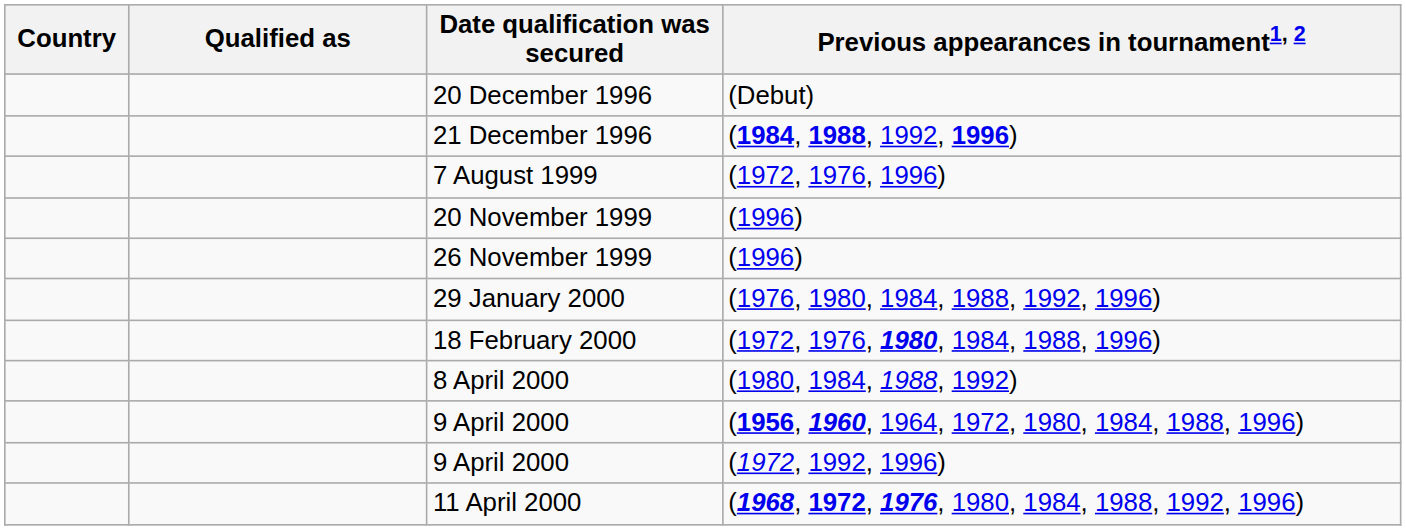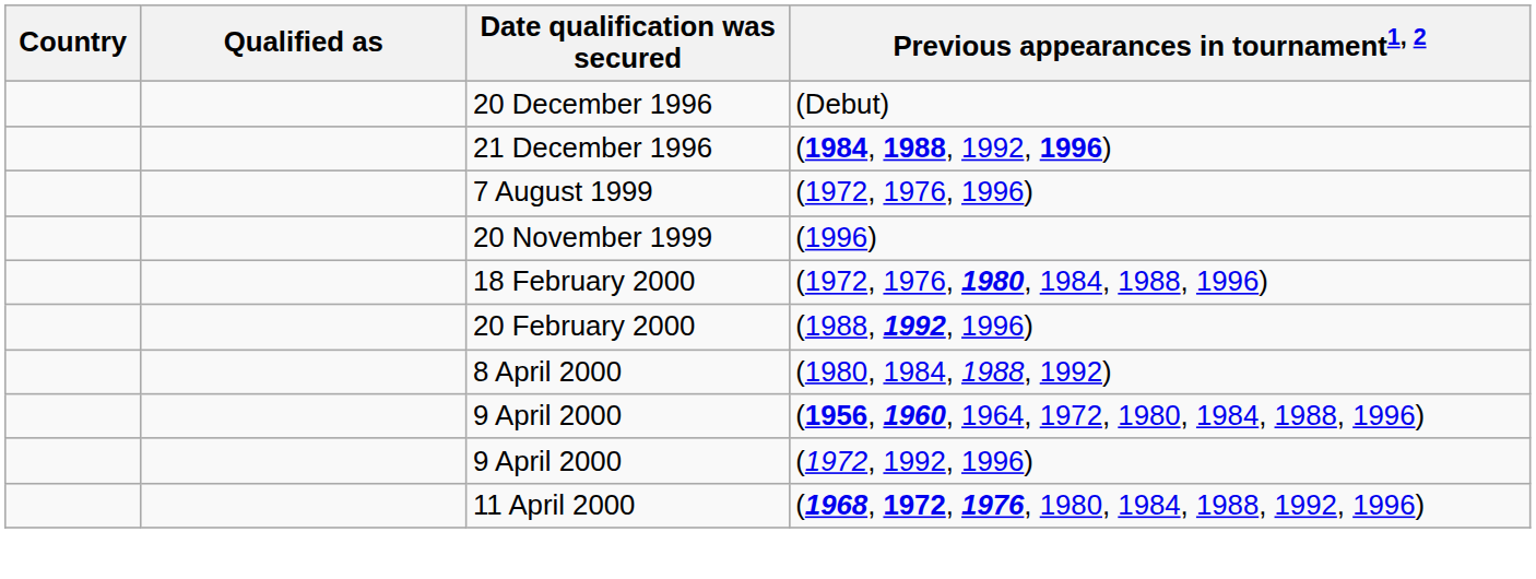 <table class="wikitable sortable">
 <tr>
 <th style="width:1%;">Country</th>
 <th style="width:11%;">Qualified as</th>
 <th style="width:10%;">Date qualification was secured</th>
 <th style="width:25%;">Previous appearances in tournament<sup><a href='#'>1</a>, <a href='#'>2</a></sup></th>
 </tr>
 <tr>
 <td></td>
 <td></td>
 <td>20 December 1996</td>
 <td> (Debut)</td>
 </tr>
 <tr>
 <td></td>
 <td></td>
 <td>21 December 1996</td>
 <td> (<strong><a href='#'>1984</a></strong>, <strong><a href='#'>1988</a></strong>, <a href='#'>1992</a>, <strong><a href='#'>1996</a></strong>)</td>
 </tr>
 <tr>
 <td></td>
 <td></td>
 <td>7 August 1999</td>
 <td> (<a href='#'>1972</a>, <a href='#'>1976</a>, <a href='#'>1996</a>)</td>
 </tr>
 <tr>
 <td></td>
 <td></td>
 <td>20 November 1999</td>
 <td> (<a href='#'>1996</a>)</td>
 </tr>
 <tr>
 <td></td>
 <td></td>
-<td>26 November 1999</td>
-<td> (<a href='#'>1996</a>)</td>
+<td>18 February 2000</td>
+<td> (<a href='#'>1972</a>, <a href='#'>1976</a>, <strong><em><a href='#'>1980</a></em></strong>, <a href='#'>1984</a>, <a href='#'>1988</a>, <a href='#'>1996</a>)</td>
 </tr>
 <tr>
 <td></td>
 <td></td>
-<td>29 January 2000</td>
-<td> (<a href='#'>1976</a>, <a href='#'>1980</a>, <a href='#'>1984</a>, <a href='#'>1988</a>, <a href='#'>1992</a>, <a href='#'>1996</a>)</td>
-</tr>
-<tr>
-<td></td>
-<td></td>
-<td>18 February 2000</td>
-<td> (<a href='#'>1972</a>, <a href='#'>1976</a>, <strong><em><a href='#'>1980</a></em></strong>, <a href='#'>1984</a>, <a href='#'>1988</a>, <a href='#'>1996</a>)</td>
+<td>20 February 2000</td>
+<td> (<a href='#'>1988</a>, <strong><em><a href='#'>1992</a></em></strong>, <a href='#'>1996</a>)</td>
 </tr>
 <tr>
 <td></td>
 <td></td>
 <td>8 April 2000</td>
 <td> (<a href='#'>1980</a>, <a href='#'>1984</a>, <em><a href='#'>1988</a></em>, <a href='#'>1992</a>)</td>
 </tr>
 <tr>
 <td></td>
 <td></td>
 <td>9 April 2000</td>
 <td> (<strong><a href='#'>1956</a></strong>, <strong><em><a href='#'>1960</a></em></strong>, <a href='#'>1964</a>, <a href='#'>1972</a>, <a href='#'>1980</a>, <a href='#'>1984</a>, <a href='#'>1988</a>, <a href='#'>1996</a>)</td>
 </tr>
 <tr>
 <td></td>
 <td></td>
 <td>9 April 2000</td>
 <td> (<em><a href='#'>1972</a></em>, <a href='#'>1992</a>, <a href='#'>1996</a>)</td>
 </tr>
 <tr>
 <td></td>
 <td></td>
 <td>11 April 2000</td>
 <td> (<strong><em><a href='#'>1968</a></em></strong>, <strong><a href='#'>1972</a></strong>, <strong><em><a href='#'>1976</a></em></strong>, <a href='#'>1980</a>, <a href='#'>1984</a>, <a href='#'>1988</a>, <a href='#'>1992</a>, <a href='#'>1996</a>)</td>
 </tr>
 </table>
